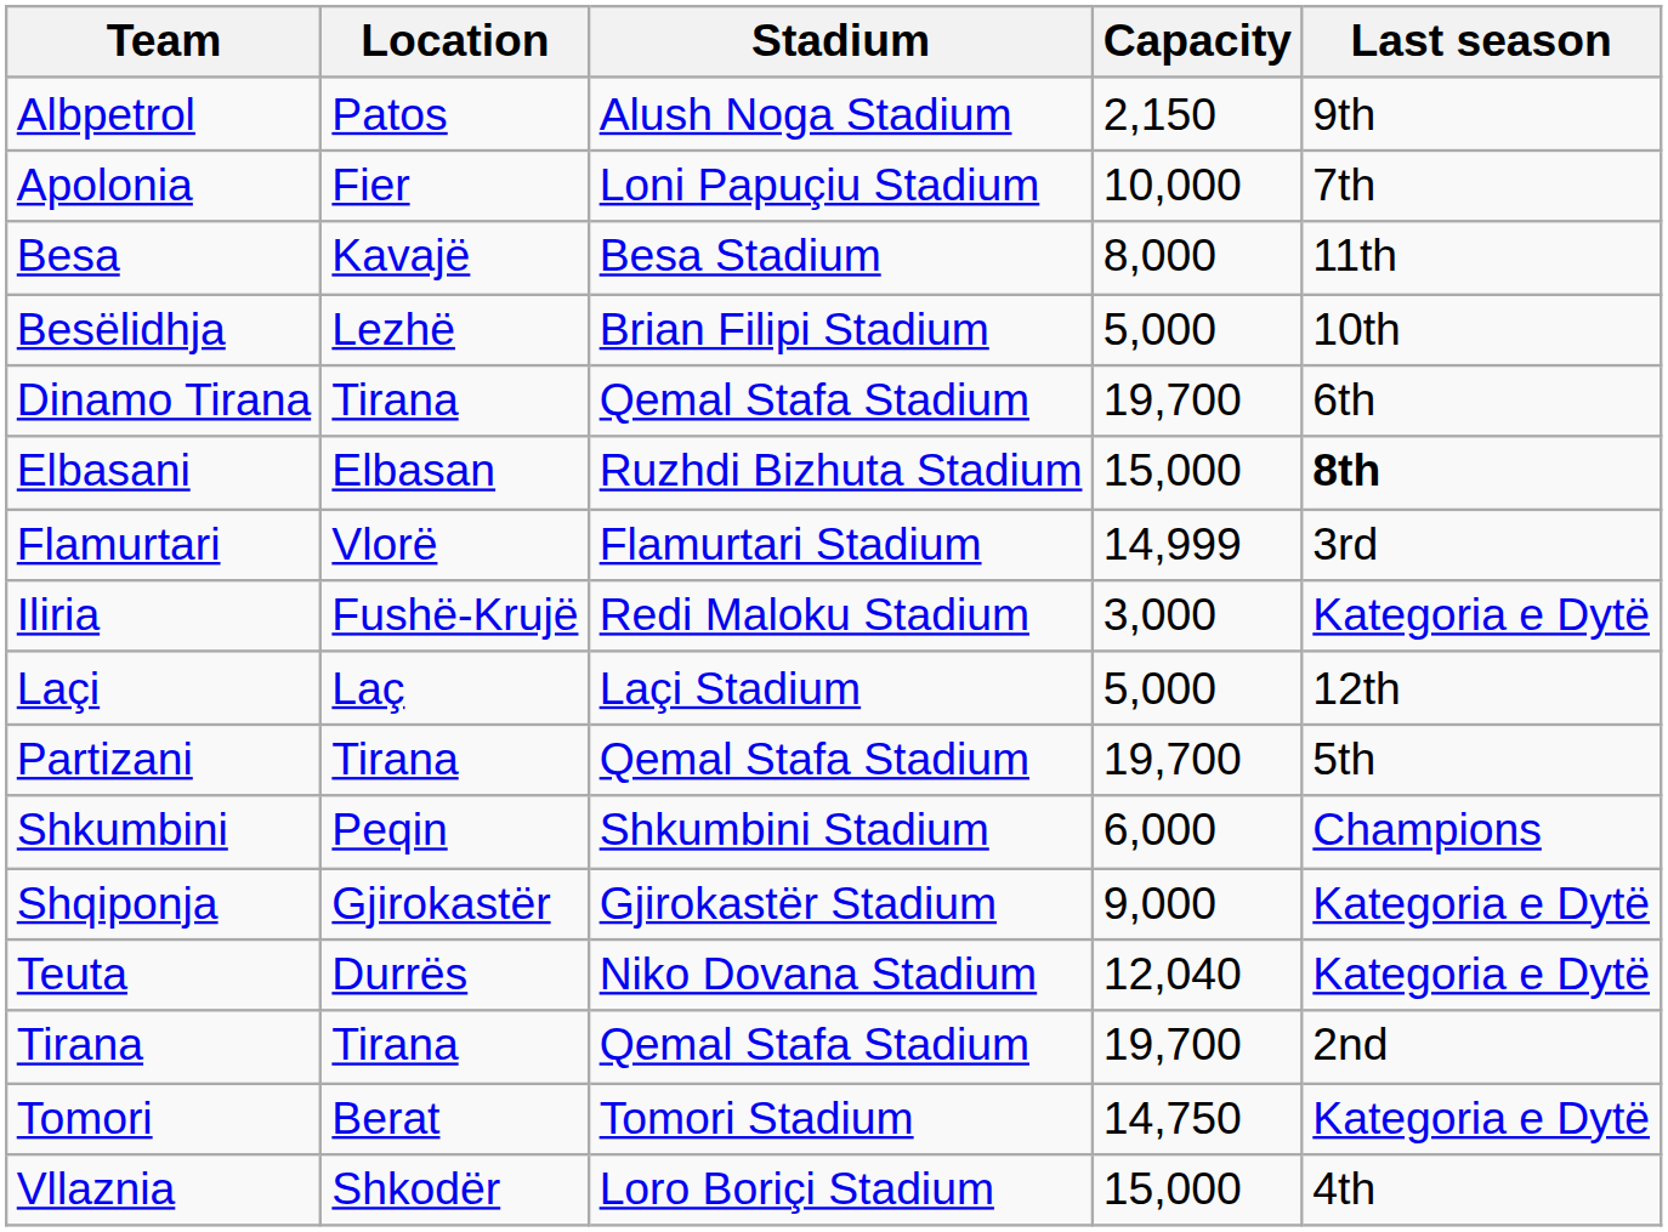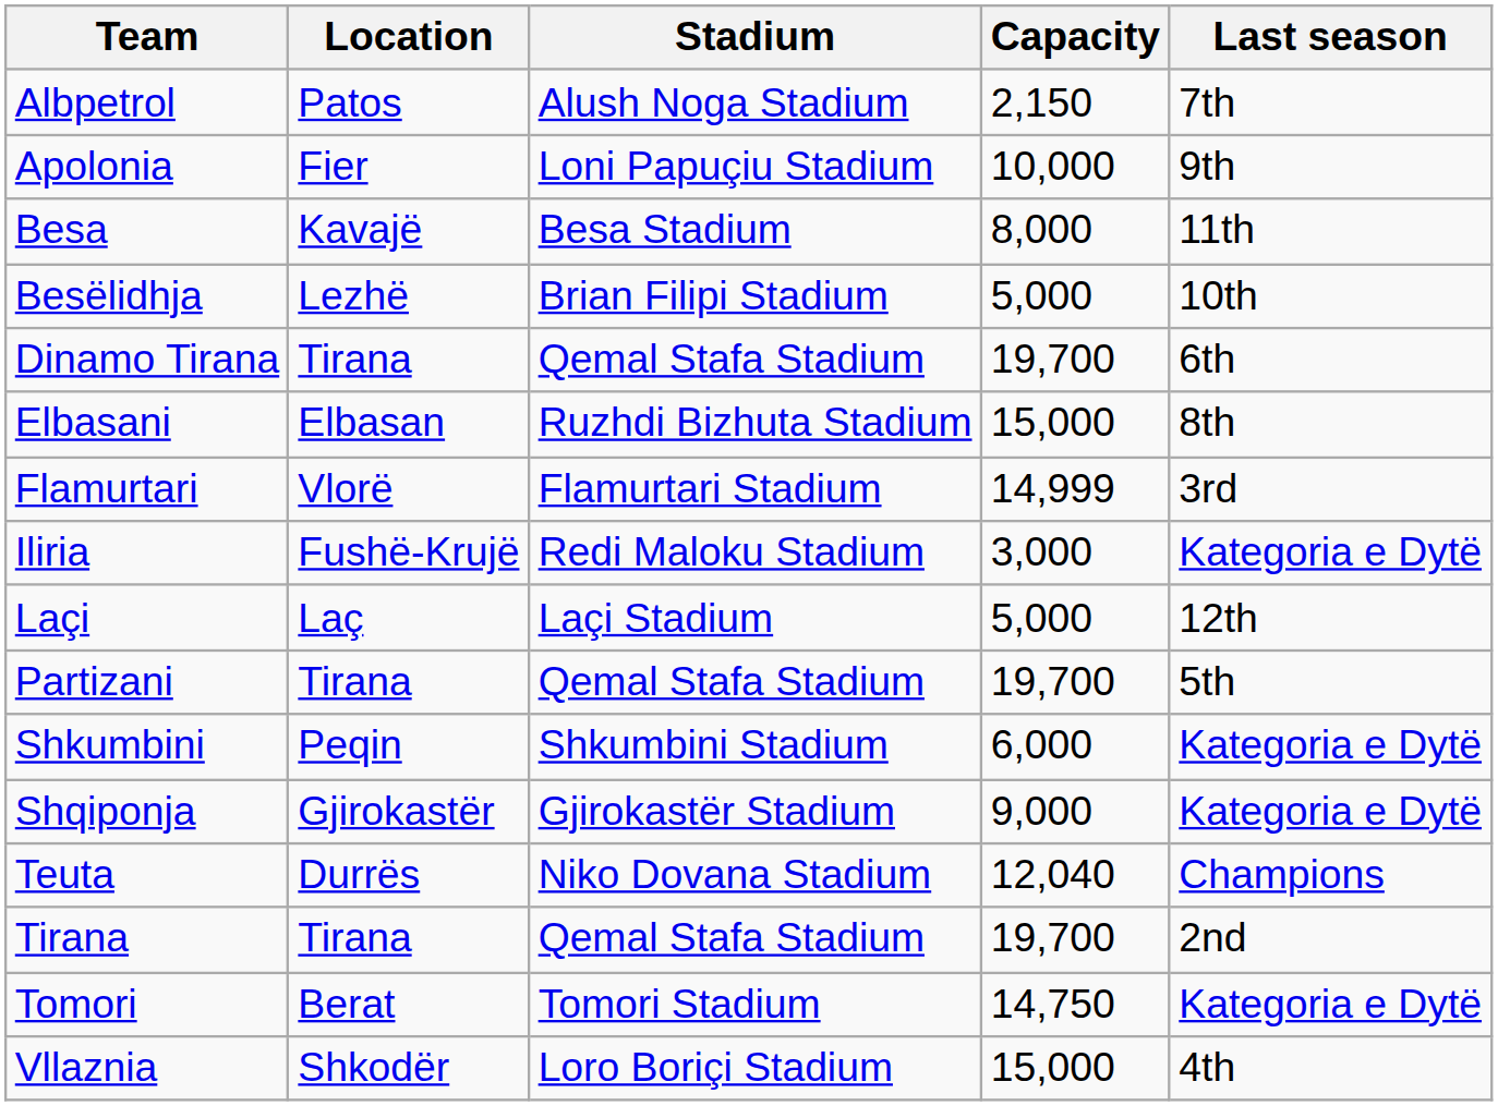 <table class="wikitable sortable">
 <tr>
 <th>Team</th>
 <th>Location</th>
 <th>Stadium</th>
 <th>Capacity</th>
 <th>Last season</th>
 </tr>
 <tr>
 <td><a href='#'>Albpetrol</a></td>
 <td><a href='#'>Patos</a></td>
 <td><a href='#'>Alush Noga Stadium</a></td>
 <td>2,150</td>
-<td>9th</td>
+<td>7th</td>
 </tr>
 <tr>
 <td><a href='#'>Apolonia</a></td>
 <td><a href='#'>Fier</a></td>
 <td><a href='#'>Loni Papuçiu Stadium</a></td>
 <td>10,000</td>
-<td>7th</td>
+<td>9th</td>
 </tr>
 <tr>
 <td><a href='#'>Besa</a></td>
 <td><a href='#'>Kavajë</a></td>
 <td><a href='#'>Besa Stadium</a></td>
 <td>8,000</td>
 <td>11th</td>
 </tr>
 <tr>
 <td><a href='#'>Besëlidhja</a></td>
 <td><a href='#'>Lezhë</a></td>
 <td><a href='#'>Brian Filipi Stadium</a></td>
 <td>5,000</td>
 <td>10th</td>
 </tr>
 <tr>
 <td><a href='#'>Dinamo Tirana</a></td>
 <td><a href='#'>Tirana</a></td>
 <td><a href='#'>Qemal Stafa Stadium</a></td>
 <td>19,700</td>
 <td>6th</td>
 </tr>
 <tr>
 <td><a href='#'>Elbasani</a></td>
 <td><a href='#'>Elbasan</a></td>
 <td><a href='#'>Ruzhdi Bizhuta Stadium</a></td>
 <td>15,000</td>
-<td><strong>8th</strong></td>
+<td>8th</td>
 </tr>
 <tr>
 <td><a href='#'>Flamurtari</a></td>
 <td><a href='#'>Vlorë</a></td>
 <td><a href='#'>Flamurtari Stadium</a></td>
 <td>14,999</td>
 <td>3rd</td>
 </tr>
 <tr>
 <td><a href='#'>Iliria</a></td>
 <td><a href='#'>Fushë-Krujë</a></td>
 <td><a href='#'>Redi Maloku Stadium</a></td>
 <td>3,000</td>
 <td><a href='#'>Kategoria e Dytë</a></td>
 </tr>
 <tr>
 <td><a href='#'>Laçi</a></td>
 <td><a href='#'>Laç</a></td>
 <td><a href='#'>Laçi Stadium</a></td>
 <td>5,000</td>
 <td>12th</td>
 </tr>
 <tr>
 <td><a href='#'>Partizani</a></td>
 <td><a href='#'>Tirana</a></td>
 <td><a href='#'>Qemal Stafa Stadium</a></td>
 <td>19,700</td>
 <td>5th</td>
 </tr>
 <tr>
 <td><a href='#'>Shkumbini</a></td>
 <td><a href='#'>Peqin</a></td>
 <td><a href='#'>Shkumbini Stadium</a></td>
 <td>6,000</td>
-<td><a href='#'>Champions</a></td>
+<td><a href='#'>Kategoria e Dytë</a></td>
 </tr>
 <tr>
 <td><a href='#'>Shqiponja</a></td>
 <td><a href='#'>Gjirokastër</a></td>
 <td><a href='#'>Gjirokastër Stadium</a></td>
 <td>9,000</td>
 <td><a href='#'>Kategoria e Dytë</a></td>
 </tr>
 <tr>
 <td><a href='#'>Teuta</a></td>
 <td><a href='#'>Durrës</a></td>
 <td><a href='#'>Niko Dovana Stadium</a></td>
 <td>12,040</td>
-<td><a href='#'>Kategoria e Dytë</a></td>
+<td><a href='#'>Champions</a></td>
 </tr>
 <tr>
 <td><a href='#'>Tirana</a></td>
 <td><a href='#'>Tirana</a></td>
 <td><a href='#'>Qemal Stafa Stadium</a></td>
 <td>19,700</td>
 <td>2nd</td>
 </tr>
 <tr>
 <td><a href='#'>Tomori</a></td>
 <td><a href='#'>Berat</a></td>
 <td><a href='#'>Tomori Stadium</a></td>
 <td>14,750</td>
 <td><a href='#'>Kategoria e Dytë</a></td>
 </tr>
 <tr>
 <td><a href='#'>Vllaznia</a></td>
 <td><a href='#'>Shkodër</a></td>
 <td><a href='#'>Loro Boriçi Stadium</a></td>
 <td>15,000</td>
 <td>4th</td>
 </tr>
 </table>
